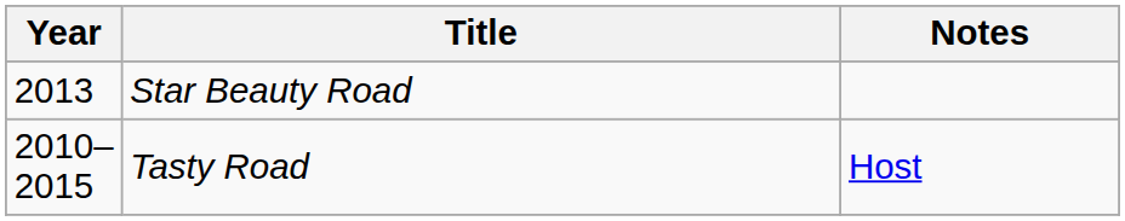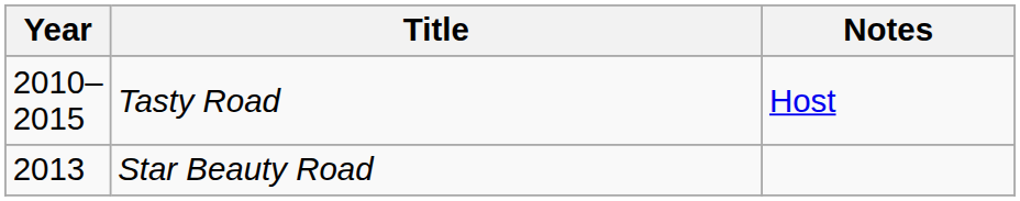 <table class="wikitable" style="width:500px">
 <tr>
 <th width=10>Year</th>
 <th>Title</th>
 <th>Notes</th>
 </tr>
 <tr>
+<td>2010–2015</td>
+<td><em>Tasty Road</em></td>
+<td><a href='#'>Host</a></td>
+</tr>
+<tr>
 <td>2013</td>
 <td><em>Star Beauty Road</em></td>
 <td></td>
 </tr>
-<tr>
-<td>2010–2015</td>
-<td><em>Tasty Road</em></td>
-<td><a href='#'>Host</a></td>
-</tr>
 </table>
